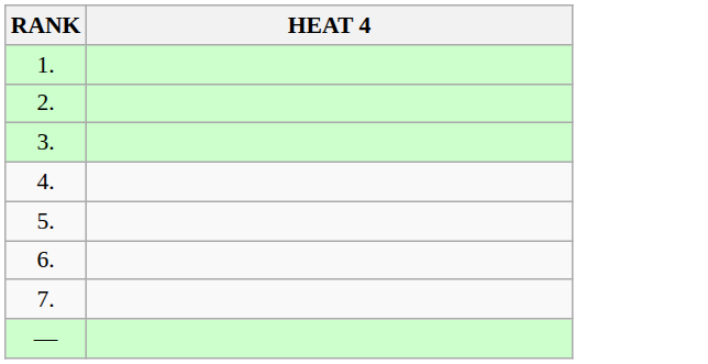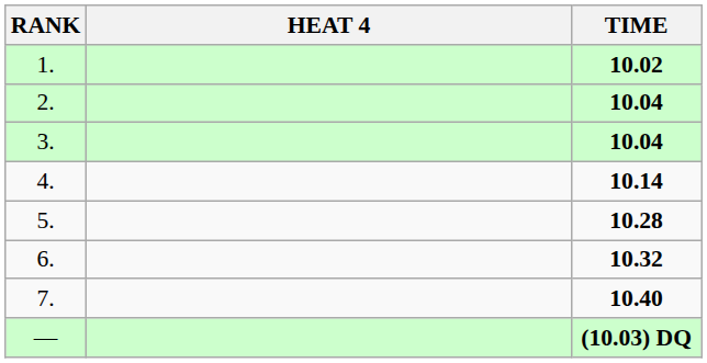 <table class="wikitable" style="border-collapse: collapse; font-size: 90%;">
 <tr>
 <th>RANK</th>
 <th style="width: 20em">HEAT 4</th>
+<th style="width: 5em">TIME</th>
 </tr>
 <tr style="background:#ccffcc;">
 <td align="center">1.</td>
 <td></td>
+<td align="center"><strong>10.02</strong></td>
 </tr>
 <tr style="background:#ccffcc;">
 <td align="center">2.</td>
 <td></td>
+<td align="center"><strong>10.04</strong></td>
 </tr>
 <tr style="background:#ccffcc;">
 <td align="center">3.</td>
 <td></td>
+<td align="center"><strong>10.04</strong></td>
 </tr>
 <tr>
 <td align="center">4.</td>
 <td></td>
+<td align="center"><strong>10.14</strong></td>
 </tr>
 <tr>
 <td align="center">5.</td>
 <td></td>
+<td align="center"><strong>10.28</strong></td>
 </tr>
 <tr>
 <td align="center">6.</td>
 <td></td>
+<td align="center"><strong>10.32</strong></td>
 </tr>
 <tr>
 <td align="center">7.</td>
 <td></td>
+<td align="center"><strong>10.40</strong></td>
 </tr>
 <tr style="background:#ccffcc;">
 <td align="center">—</td>
 <td></td>
+<td align="center"><strong>(10.03) DQ</strong></td>
 </tr>
 </table>
